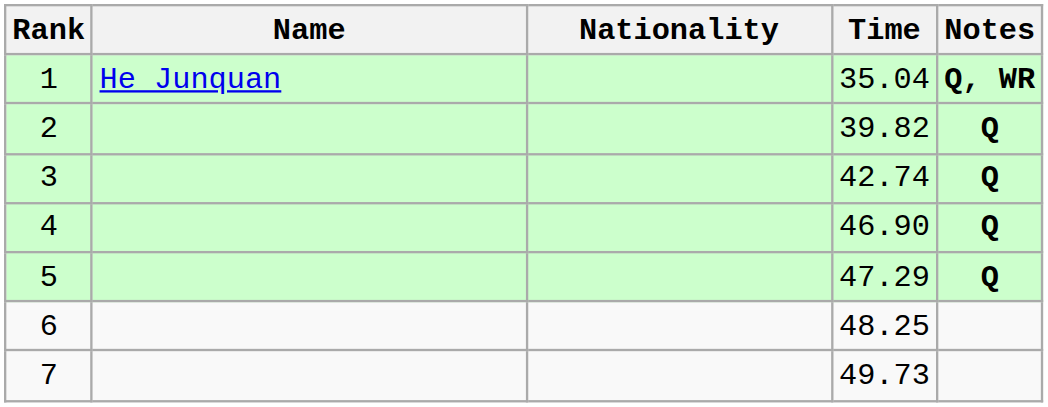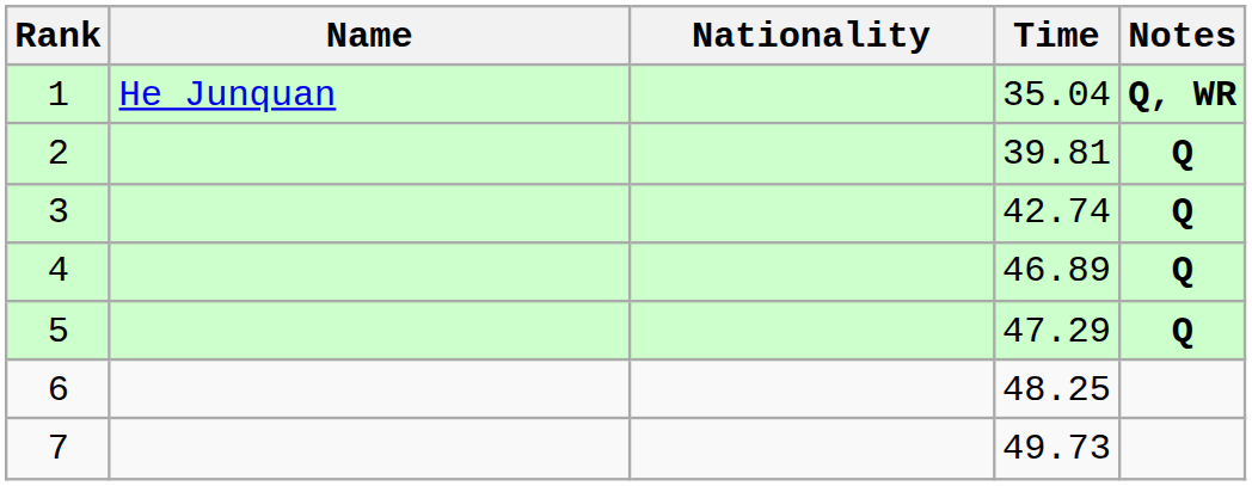 <table class="wikitable sortable" style="text-align:center">
 <tr>
 <th>Rank</th>
 <th style="width:180px">Name</th>
 <th style="width:125px">Nationality</th>
 <th>Time</th>
 <th>Notes</th>
 </tr>
 <tr style="background:#cfc;">
 <td>1</td>
 <td style="text-align:left;"><a href='#'>He Junquan</a></td>
 <td style="text-align:left;"></td>
 <td>35.04</td>
 <td><strong>Q, WR</strong></td>
 </tr>
 <tr style="background:#cfc;">
 <td>2</td>
 <td style="text-align:left;"></td>
 <td style="text-align:left;"></td>
-<td>39.82</td>
+<td>39.81</td>
 <td><strong>Q</strong></td>
 </tr>
 <tr style="background:#cfc;">
 <td>3</td>
 <td style="text-align:left;"></td>
 <td style="text-align:left;"></td>
 <td>42.74</td>
 <td><strong>Q</strong></td>
 </tr>
 <tr style="background:#cfc;">
 <td>4</td>
 <td style="text-align:left;"></td>
 <td style="text-align:left;"></td>
-<td>46.90</td>
+<td>46.89</td>
 <td><strong>Q</strong></td>
 </tr>
 <tr style="background:#cfc;">
 <td>5</td>
 <td style="text-align:left;"></td>
 <td style="text-align:left;"></td>
 <td>47.29</td>
 <td><strong>Q</strong></td>
 </tr>
 <tr>
 <td>6</td>
 <td style="text-align:left;"></td>
 <td style="text-align:left;"></td>
 <td>48.25</td>
 <td></td>
 </tr>
 <tr>
 <td>7</td>
 <td style="text-align:left;"></td>
 <td style="text-align:left;"></td>
 <td>49.73</td>
 <td></td>
 </tr>
 </table>
